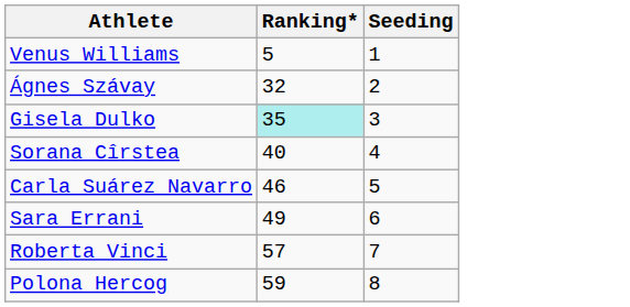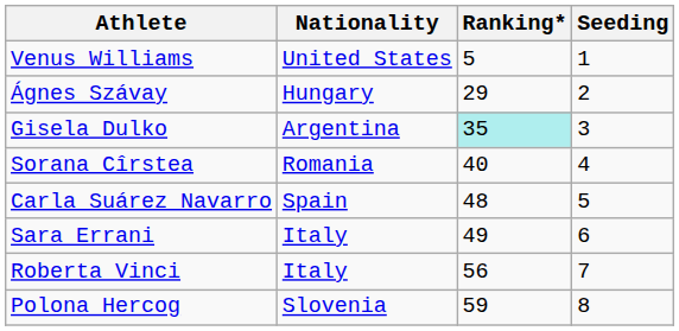 <table class="wikitable" border="1">
 <tr>
 <th>Athlete</th>
+<th>Nationality</th>
 <th>Ranking*</th>
 <th>Seeding</th>
 </tr>
 <tr>
 <td><a href='#'>Venus Williams</a></td>
+<td> <a href='#'>United States</a></td>
 <td>5</td>
 <td>1</td>
 </tr>
 <tr>
 <td><a href='#'>Ágnes Szávay</a></td>
-<td>32</td>
+<td> <a href='#'>Hungary</a></td>
+<td>29</td>
 <td>2</td>
 </tr>
 <tr>
 <td><a href='#'>Gisela Dulko</a></td>
+<td> <a href='#'>Argentina</a></td>
 <td style="background: paleturquoise;">35</td>
 <td>3</td>
 </tr>
 <tr>
 <td><a href='#'>Sorana Cîrstea</a></td>
+<td> <a href='#'>Romania</a></td>
 <td>40</td>
 <td>4</td>
 </tr>
 <tr>
 <td><a href='#'>Carla Suárez Navarro</a></td>
-<td>46</td>
+<td> <a href='#'>Spain</a></td>
+<td>48</td>
 <td>5</td>
 </tr>
 <tr>
 <td><a href='#'>Sara Errani</a></td>
+<td> <a href='#'>Italy</a></td>
 <td>49</td>
 <td>6</td>
 </tr>
 <tr>
 <td><a href='#'>Roberta Vinci</a></td>
-<td>57</td>
+<td> <a href='#'>Italy</a></td>
+<td>56</td>
 <td>7</td>
 </tr>
 <tr>
 <td><a href='#'>Polona Hercog</a></td>
+<td> <a href='#'>Slovenia</a></td>
 <td>59</td>
 <td>8</td>
 </tr>
 </table>
